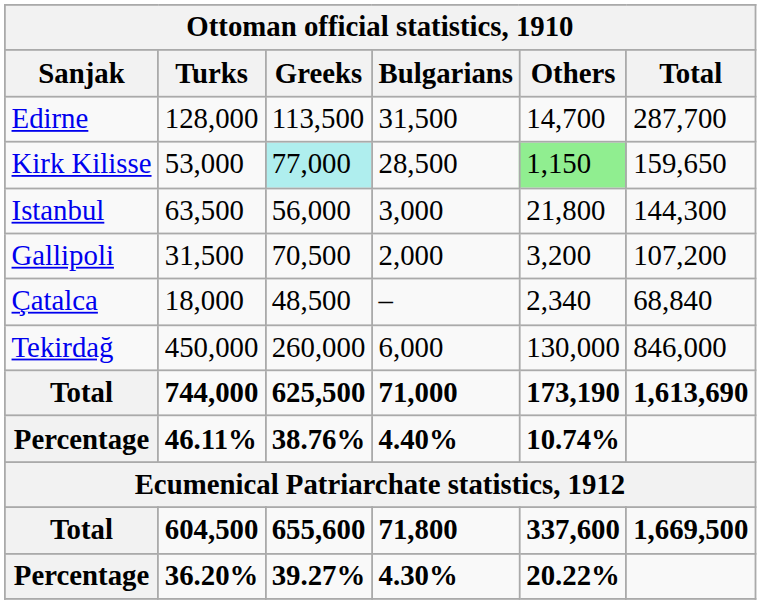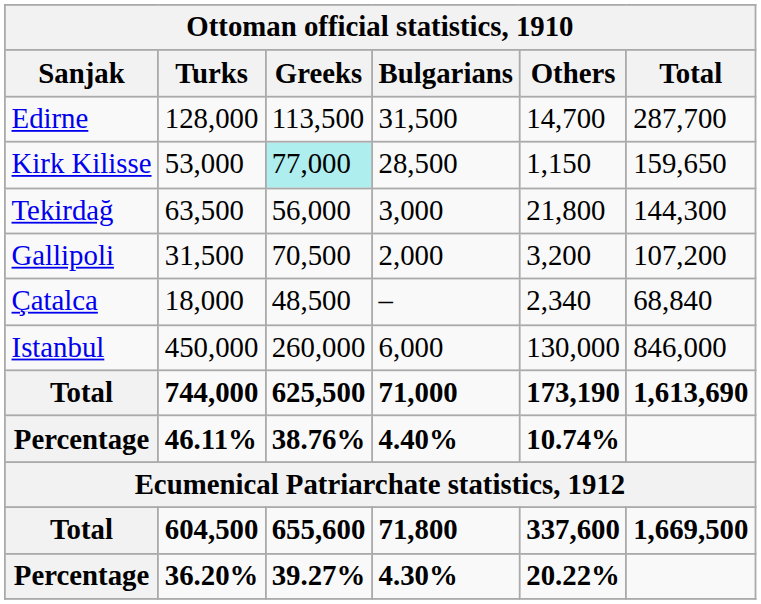 <table class="wikitable" style="clear:both">
 <tr>
 <th colspan="7">Ottoman official statistics, 1910</th>
 </tr>
 <tr>
 <th>Sanjak</th>
 <th>Turks</th>
 <th>Greeks</th>
 <th>Bulgarians</th>
 <th>Others</th>
 <th>Total</th>
 </tr>
 <tr>
 <td><a href='#'>Edirne</a></td>
 <td>128,000</td>
 <td>113,500</td>
 <td>31,500</td>
 <td>14,700</td>
 <td>287,700</td>
 </tr>
 <tr>
 <td><a href='#'>Kirk Kilisse</a></td>
 <td>53,000</td>
 <td style="background: paleturquoise;">77,000</td>
 <td>28,500</td>
-<td style="background: lightgreen;">1,150</td>
+<td>1,150</td>
 <td>159,650</td>
 </tr>
 <tr>
-<td><a href='#'>Istanbul</a></td>
+<td><a href='#'>Tekirdağ</a></td>
 <td>63,500</td>
 <td>56,000</td>
 <td>3,000</td>
 <td>21,800</td>
 <td>144,300</td>
 </tr>
 <tr>
 <td><a href='#'>Gallipoli</a></td>
 <td>31,500</td>
 <td>70,500</td>
 <td>2,000</td>
 <td>3,200</td>
 <td>107,200</td>
 </tr>
 <tr>
 <td><a href='#'>Çatalca</a></td>
 <td>18,000</td>
 <td>48,500</td>
 <td>–</td>
 <td>2,340</td>
 <td>68,840</td>
 </tr>
 <tr>
-<td><a href='#'>Tekirdağ</a></td>
+<td><a href='#'>Istanbul</a></td>
 <td>450,000</td>
 <td>260,000</td>
 <td>6,000</td>
 <td>130,000</td>
 <td>846,000</td>
 </tr>
 <tr style="font-weight: bold">
 <th>Total</th>
 <td>744,000</td>
 <td>625,500</td>
 <td>71,000</td>
 <td>173,190</td>
 <td>1,613,690</td>
 </tr>
 <tr style="font-weight: bold">
 <th>Percentage</th>
 <td>46.11%</td>
 <td>38.76%</td>
 <td>4.40%</td>
 <td>10.74%</td>
 <td> </td>
 </tr>
 <tr>
 <th colspan=8>Ecumenical Patriarchate statistics, 1912</th>
 </tr>
 <tr style="font-weight: bold">
 <th>Total</th>
 <td>604,500</td>
 <td>655,600</td>
 <td>71,800</td>
 <td>337,600</td>
 <td>1,669,500</td>
 </tr>
 <tr style="font-weight: bold">
 <th>Percentage</th>
 <td>36.20%</td>
 <td>39.27%</td>
 <td>4.30%</td>
 <td>20.22%</td>
 <td> </td>
 </tr>
 </table>
